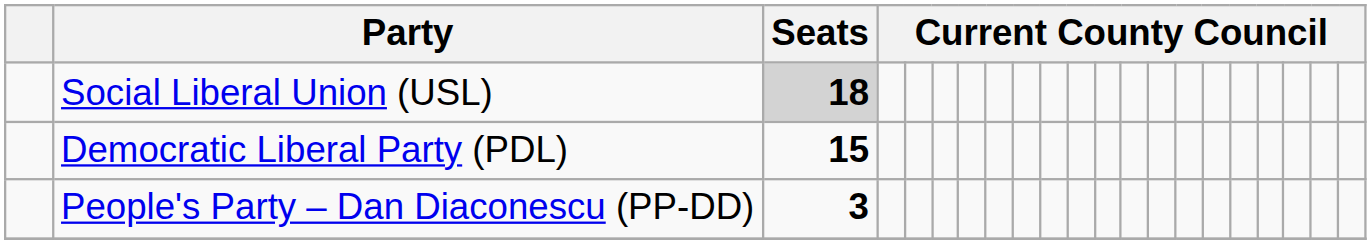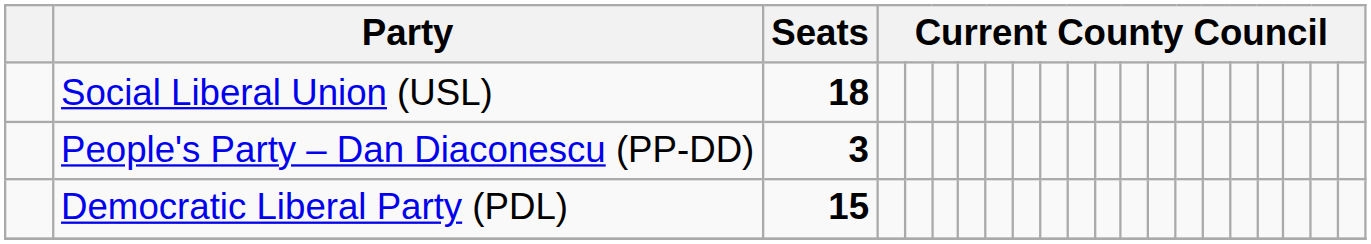 <table class="wikitable">
 <tr>
 <th>   </th>
 <th>Party</th>
 <th>Seats</th>
 <th colspan="18">Current County Council</th>
 </tr>
 <tr>
 <td>  </td>
 <td><a href='#'>Social Liberal Union</a> (USL)</td>
-<td style="background: lightgrey; text-align: right"><strong>18</strong></td>
+<td style="text-align: right"><strong>18</strong></td>
 <td>  </td>
 <td>  </td>
 <td>  </td>
 <td>  </td>
 <td>  </td>
 <td>  </td>
 <td>  </td>
 <td>  </td>
 <td>  </td>
 <td>  </td>
 <td>  </td>
 <td>  </td>
 <td>  </td>
 <td>  </td>
 <td>  </td>
 <td>  </td>
 <td>  </td>
 <td>  </td>
+</tr>
+<tr>
+<td>  </td>
+<td><a href='#'>People's Party – Dan Diaconescu</a> (PP-DD)</td>
+<td style="text-align: right"><strong>3</strong></td>
+<td>  </td>
+<td>  </td>
+<td>  </td>
+<td> </td>
+<td> </td>
+<td> </td>
+<td> </td>
+<td> </td>
+<td> </td>
+<td> </td>
+<td> </td>
+<td> </td>
+<td> </td>
+<td> </td>
+<td> </td>
+<td> </td>
+<td> </td>
+<td> </td>
 </tr>
 <tr>
 <td>  </td>
 <td><a href='#'>Democratic Liberal Party</a> (PDL)</td>
 <td style="text-align: right"><strong>15</strong></td>
 <td>  </td>
 <td>  </td>
 <td>  </td>
 <td>  </td>
 <td>  </td>
 <td>  </td>
 <td>  </td>
 <td>  </td>
 <td>  </td>
 <td>  </td>
 <td>  </td>
 <td>  </td>
 <td>  </td>
 <td>  </td>
 <td>  </td>
 <td> </td>
 <td> </td>
 <td> </td>
 </tr>
 <tr>
-<td>  </td>
-<td><a href='#'>People's Party – Dan Diaconescu</a> (PP-DD)</td>
-<td style="text-align: right"><strong>3</strong></td>
-<td>  </td>
-<td>  </td>
-<td>  </td>
-<td> </td>
-<td> </td>
-<td> </td>
-<td> </td>
-<td> </td>
-<td> </td>
-<td> </td>
-<td> </td>
-<td> </td>
-<td> </td>
-<td> </td>
-<td> </td>
-<td> </td>
-<td> </td>
-<td> </td>
-</tr>
-<tr>
 </tr>
 </table>
